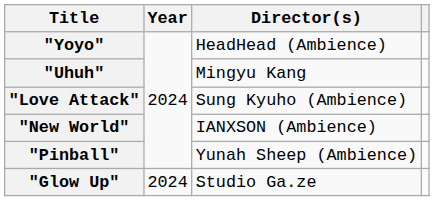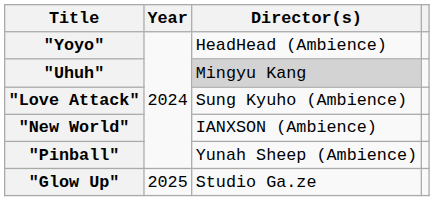 <table class="wikitable plainrowheaders" style="text-align:center">
 <tr>
 <th scope="col">Title</th>
 <th scope="col">Year</th>
 <th scope="col">Director(s)</th>
 <th scope="col" class="unsortable"></th>
 </tr>
 <tr>
 <th scope="row">"Yoyo"</th>
 <td rowspan="5">2024</td>
 <td style="text-align:left">HeadHead (Ambience)</td>
 <td></td>
 </tr>
 <tr>
 <th scope="row">"Uhuh"</th>
-<td style="text-align:left">Mingyu Kang</td>
+<td style="background: lightgrey; text-align:left">Mingyu Kang</td>
 <td></td>
 </tr>
 <tr>
 <th scope="row">"Love Attack"</th>
 <td style="text-align:left">Sung Kyuho (Ambience)</td>
 <td></td>
 </tr>
 <tr>
 <th scope="row">"New World"</th>
 <td style="text-align:left">IANXSON (Ambience)</td>
 <td></td>
 </tr>
 <tr>
 <th scope="row">"Pinball"</th>
 <td style="text-align:left">Yunah Sheep (Ambience)</td>
 <td></td>
 </tr>
 <tr>
 <th scope="row">"Glow Up"</th>
-<td scope="row">2024</td>
+<td scope="row">2025</td>
 <td style="text-align:left">Studio Ga.ze</td>
 <td></td>
 </tr>
 </table>
